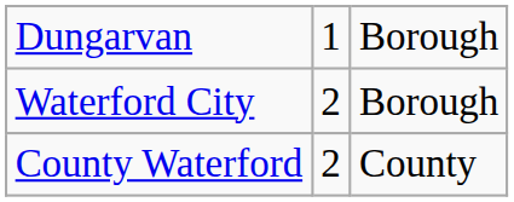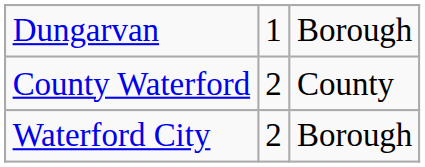 <table class="wikitable sortable">
 <tr>
 <td><a href='#'>Dungarvan</a></td>
 <td align="center">1</td>
 <td>Borough</td>
 </tr>
 <tr>
+<td><a href='#'>County Waterford</a></td>
+<td>2</td>
+<td>County</td>
+</tr>
+<tr>
 <td><a href='#'>Waterford City</a></td>
 <td>2</td>
 <td>Borough</td>
 </tr>
-<tr>
-<td><a href='#'>County Waterford</a></td>
-<td>2</td>
-<td>County</td>
-</tr>
 </table>
